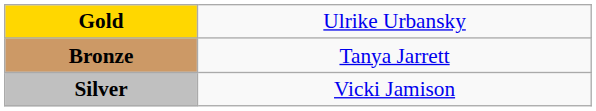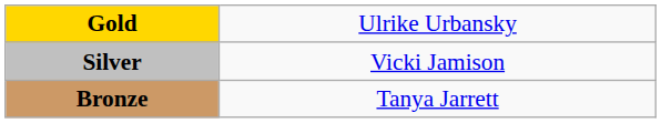 <table class="wikitable" style="text-align:center; " width="35%">
 <tr>
 <td bgcolor="gold"><strong>Gold</strong></td>
 <td><a href='#'>Ulrike Urbansky</a><br>  <small><em></em></small></td>
 </tr>
 <tr>
+<td bgcolor="silver"><strong>Silver</strong></td>
+<td><a href='#'>Vicki Jamison</a><br>  <small><em></em></small></td>
+</tr>
+<tr>
 <td bgcolor="CC9966"><strong>Bronze</strong></td>
 <td><a href='#'>Tanya Jarrett</a><br>  <small><em></em></small></td>
 </tr>
-<tr>
-<td bgcolor="silver"><strong>Silver</strong></td>
-<td><a href='#'>Vicki Jamison</a><br>  <small><em></em></small></td>
-</tr>
 </table>
